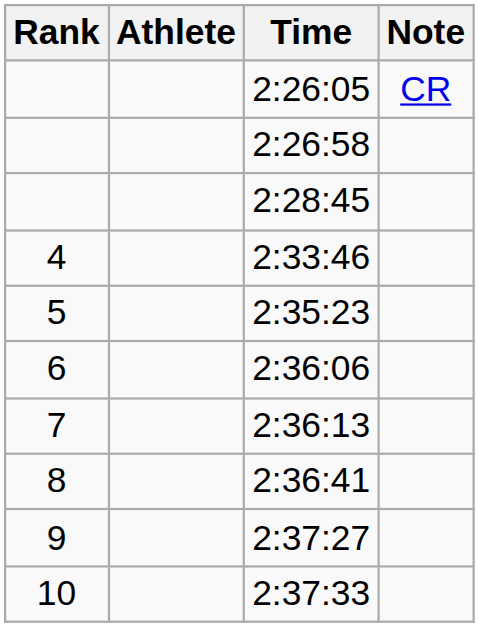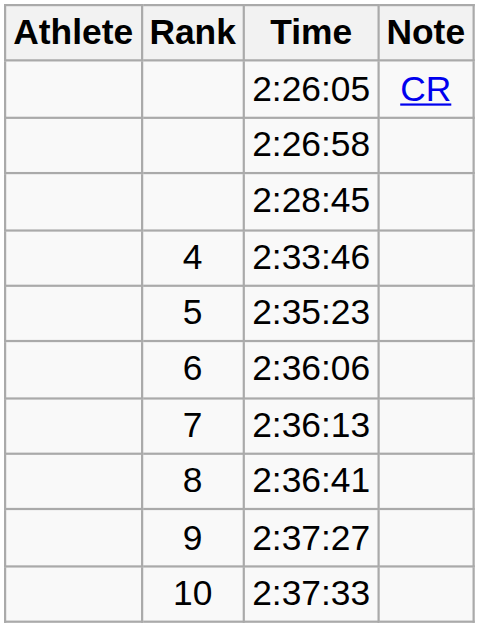 <table class="wikitable" style="text-align:center;">
 <tr>
+<th>Athlete</th>
 <th>Rank</th>
-<th>Athlete</th>
 <th>Time</th>
 <th>Note</th>
 </tr>
 <tr>
+<td align=left></td>
 <td></td>
-<td align=left></td>
 <td>2:26:05</td>
 <td><a href='#'>CR</a></td>
 </tr>
 <tr>
+<td align=left></td>
 <td></td>
-<td align=left></td>
 <td>2:26:58</td>
 <td></td>
 </tr>
 <tr>
+<td align=left></td>
 <td></td>
-<td align=left></td>
 <td>2:28:45</td>
 <td></td>
 </tr>
 <tr>
+<td align=left></td>
 <td>4</td>
-<td align=left></td>
 <td>2:33:46</td>
 <td></td>
 </tr>
 <tr>
+<td align=left></td>
 <td>5</td>
-<td align=left></td>
 <td>2:35:23</td>
 <td></td>
 </tr>
 <tr>
+<td align=left></td>
 <td>6</td>
-<td align=left></td>
 <td>2:36:06</td>
 <td></td>
 </tr>
 <tr>
+<td align=left></td>
 <td>7</td>
-<td align=left></td>
 <td>2:36:13</td>
 <td></td>
 </tr>
 <tr>
+<td align=left></td>
 <td>8</td>
-<td align=left></td>
 <td>2:36:41</td>
 <td></td>
 </tr>
 <tr>
+<td align=left></td>
 <td>9</td>
-<td align=left></td>
 <td>2:37:27</td>
 <td></td>
 </tr>
 <tr>
+<td align=left></td>
 <td>10</td>
-<td align=left></td>
 <td>2:37:33</td>
 <td></td>
 </tr>
 </table>
